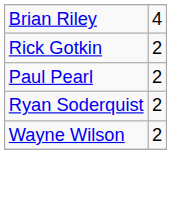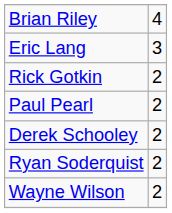 <table class="wikitable">
 <tr>
 </tr>
 <tr>
 <td><a href='#'>Brian Riley</a></td>
 <td>4</td>
 </tr>
 <tr>
+<td><a href='#'>Eric Lang</a></td>
+<td>3</td>
+</tr>
+<tr>
 <td><a href='#'>Rick Gotkin</a></td>
 <td>2</td>
 </tr>
 <tr>
 <td><a href='#'>Paul Pearl</a></td>
+<td>2</td>
+</tr>
+<tr>
+<td><a href='#'>Derek Schooley</a></td>
 <td>2</td>
 </tr>
 <tr>
 <td><a href='#'>Ryan Soderquist</a></td>
 <td>2</td>
 </tr>
 <tr>
 <td><a href='#'>Wayne Wilson</a></td>
 <td>2</td>
 </tr>
 <tr>
 </tr>
 </table>
